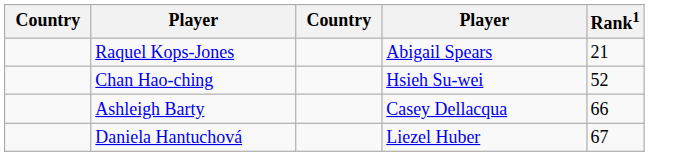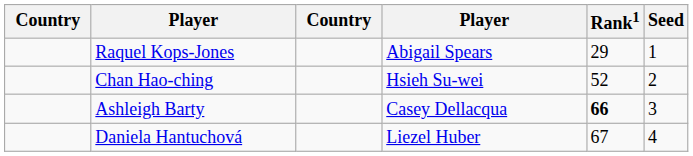 <table class="sortable wikitable">
 <tr>
 <th width="70">Country</th>
 <th width="175">Player</th>
 <th width="70">Country</th>
 <th width="175">Player</th>
 <th>Rank<sup>1</sup></th>
+<th>Seed</th>
 </tr>
 <tr>
 <td></td>
 <td><a href='#'>Raquel Kops-Jones</a></td>
 <td></td>
 <td><a href='#'>Abigail Spears</a></td>
-<td>21</td>
+<td>29</td>
+<td>1</td>
 </tr>
 <tr>
 <td></td>
 <td><a href='#'>Chan Hao-ching</a></td>
 <td></td>
 <td><a href='#'>Hsieh Su-wei</a></td>
 <td>52</td>
+<td>2</td>
 </tr>
 <tr>
 <td></td>
 <td><a href='#'>Ashleigh Barty</a></td>
 <td></td>
 <td><a href='#'>Casey Dellacqua</a></td>
-<td>66</td>
+<td><strong>66</strong></td>
+<td>3</td>
 </tr>
 <tr>
 <td></td>
 <td><a href='#'>Daniela Hantuchová</a></td>
 <td></td>
 <td><a href='#'>Liezel Huber</a></td>
 <td>67</td>
+<td>4</td>
 </tr>
 </table>
